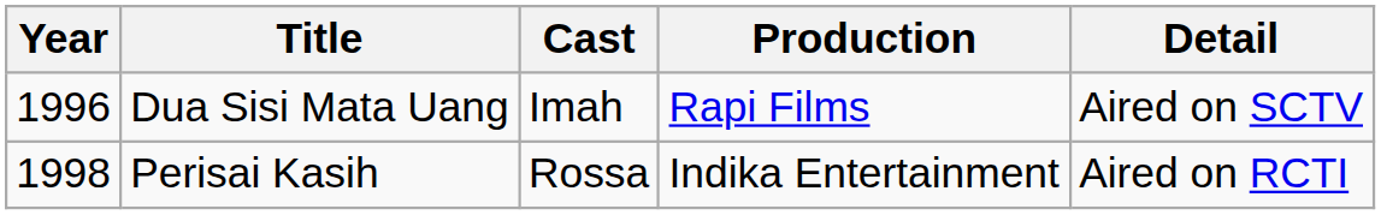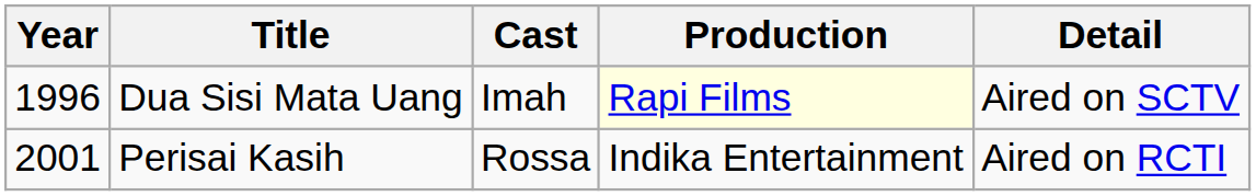 <table class="wikitable">
 <tr>
 <th>Year</th>
 <th>Title</th>
 <th>Cast</th>
 <th>Production</th>
 <th>Detail</th>
 </tr>
 <tr>
 <td>1996</td>
 <td>Dua Sisi Mata Uang</td>
 <td>Imah</td>
-<td><a href='#'>Rapi Films</a></td>
+<td style="background: lightyellow;"><a href='#'>Rapi Films</a></td>
 <td>Aired on <a href='#'>SCTV</a></td>
 </tr>
 <tr>
-<td>1998</td>
+<td>2001</td>
 <td>Perisai Kasih</td>
 <td>Rossa</td>
 <td>Indika Entertainment</td>
 <td>Aired on <a href='#'>RCTI</a></td>
 </tr>
 </table>
